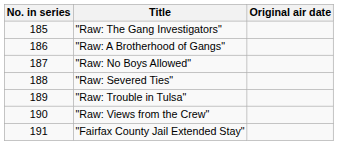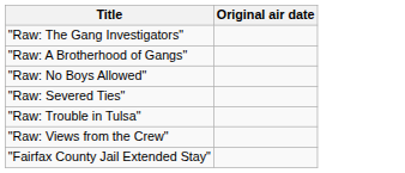 <table class="wikitable plainrowheaders" style="text-align:center">
 <tr>
-<th scope="col">No. in series</th>
 <th scope="col">Title</th>
 <th scope="col">Original air date</th>
 </tr>
 <tr>
-<td scope="row">185</td>
 <td style="text-align:left">"Raw: The Gang Investigators"</td>
 <td></td>
 </tr>
 <tr>
-<td scope="row">186</td>
 <td style="text-align:left">"Raw: A Brotherhood of Gangs"</td>
 <td></td>
 </tr>
 <tr>
-<td scope="row">187</td>
 <td style="text-align:left">"Raw: No Boys Allowed"</td>
 <td></td>
 </tr>
 <tr>
-<td scope="row">188</td>
 <td style="text-align:left">"Raw: Severed Ties"</td>
 <td></td>
 </tr>
 <tr>
-<td scope="row">189</td>
 <td style="text-align:left">"Raw: Trouble in Tulsa"</td>
 <td></td>
 </tr>
 <tr>
-<td scope="row">190</td>
 <td style="text-align:left">"Raw: Views from the Crew"</td>
 <td></td>
 </tr>
 <tr>
-<td scope="row">191</td>
 <td style="text-align:left">"Fairfax County Jail Extended Stay"</td>
 <td></td>
 </tr>
 </table>
